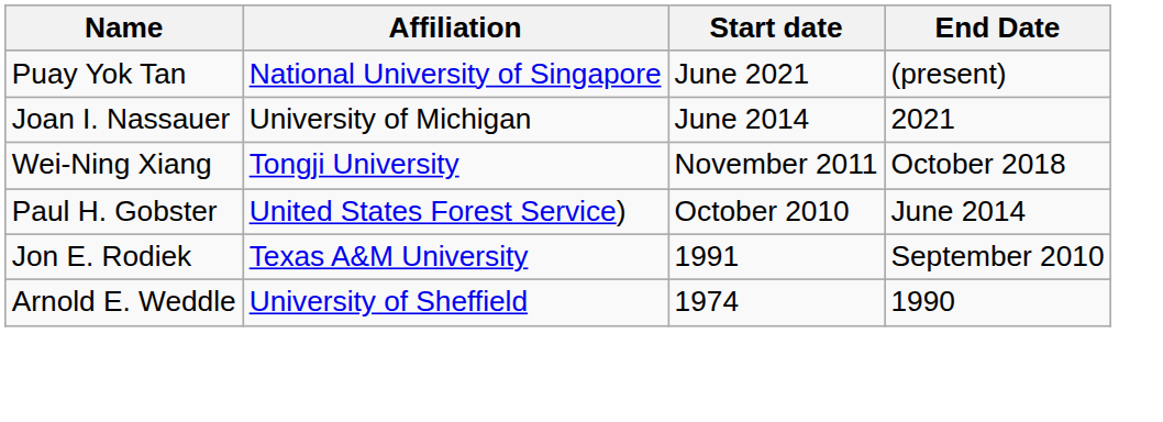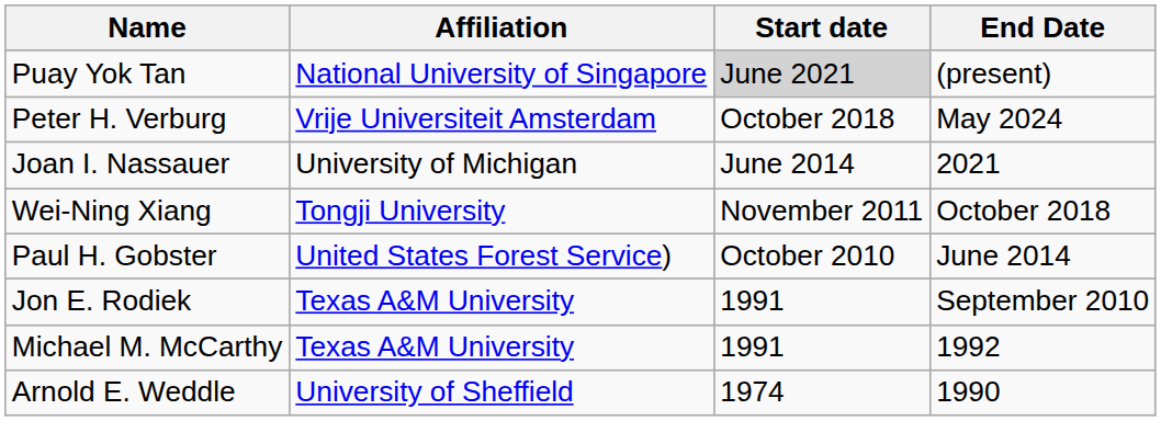 <table class="wikitable">
 <tr>
 <th>Name</th>
 <th>Affiliation</th>
 <th>Start date</th>
 <th>End Date</th>
 </tr>
 <tr>
 <td>Puay Yok Tan</td>
 <td><a href='#'>National University of Singapore</a></td>
-<td>June 2021</td>
+<td style="background: lightgrey;">June 2021</td>
 <td>(present)</td>
+</tr>
+<tr>
+<td>Peter H. Verburg</td>
+<td><a href='#'>Vrije Universiteit Amsterdam</a></td>
+<td>October 2018</td>
+<td>May 2024</td>
 </tr>
 <tr>
 <td>Joan I. Nassauer</td>
 <td>University of Michigan</td>
 <td>June 2014</td>
 <td>2021</td>
 </tr>
 <tr>
 <td>Wei-Ning Xiang</td>
 <td><a href='#'>Tongji University</a></td>
 <td>November 2011</td>
 <td>October 2018</td>
 </tr>
 <tr>
 <td>Paul H. Gobster</td>
 <td><a href='#'>United States Forest Service</a>)</td>
 <td>October 2010</td>
 <td>June 2014</td>
 </tr>
 <tr>
 <td>Jon E. Rodiek</td>
 <td><a href='#'>Texas A&M University</a></td>
 <td>1991</td>
 <td>September 2010</td>
 </tr>
 <tr>
+<td>Michael M. McCarthy</td>
+<td><a href='#'>Texas A&M University</a></td>
+<td>1991</td>
+<td>1992</td>
+</tr>
+<tr>
 <td>Arnold E. Weddle</td>
 <td><a href='#'>University of Sheffield</a></td>
 <td>1974</td>
 <td>1990</td>
 </tr>
 </table>
